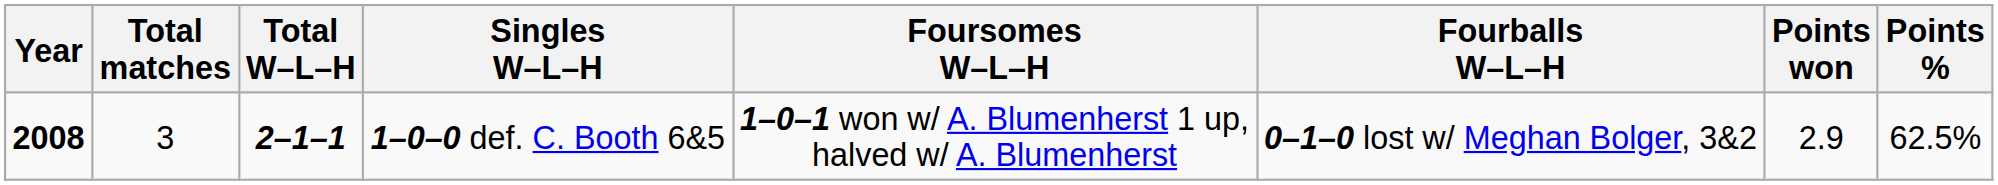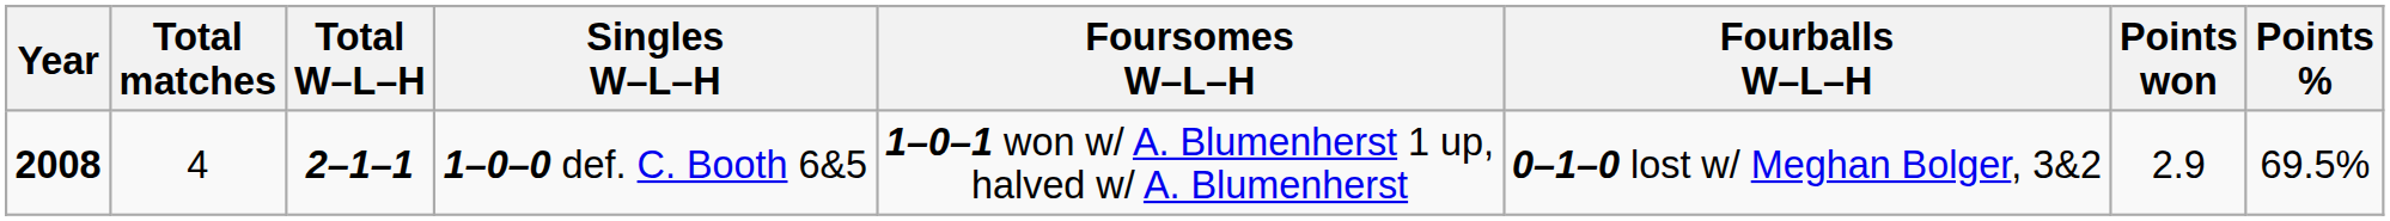 <table class="wikitable" style="text-align:center; font-size: 95%;">
 <tr>
 <th>Year</th>
 <th>Total<br>matches</th>
 <th>Total<br>W–L–H</th>
 <th>Singles<br>W–L–H</th>
 <th>Foursomes<br>W–L–H</th>
 <th>Fourballs<br>W–L–H</th>
 <th>Points<br>won</th>
 <th>Points<br>%</th>
 </tr>
 <tr>
 <td><strong>2008</strong></td>
-<td>3</td>
+<td>4</td>
 <td><strong><em>2–1–1</em></strong></td>
 <td><strong><em>1–0–0</em></strong> def. <a href='#'>C. Booth</a> 6&5</td>
 <td><strong><em>1–0–1</em></strong> won w/ <a href='#'>A. Blumenherst</a> 1 up,<br>halved w/ <a href='#'>A. Blumenherst</a></td>
 <td><strong><em>0–1–0</em></strong> lost w/ <a href='#'>Meghan Bolger</a>, 3&2</td>
 <td>2.9</td>
-<td>62.5%</td>
+<td>69.5%</td>
 </tr>
 </table>
